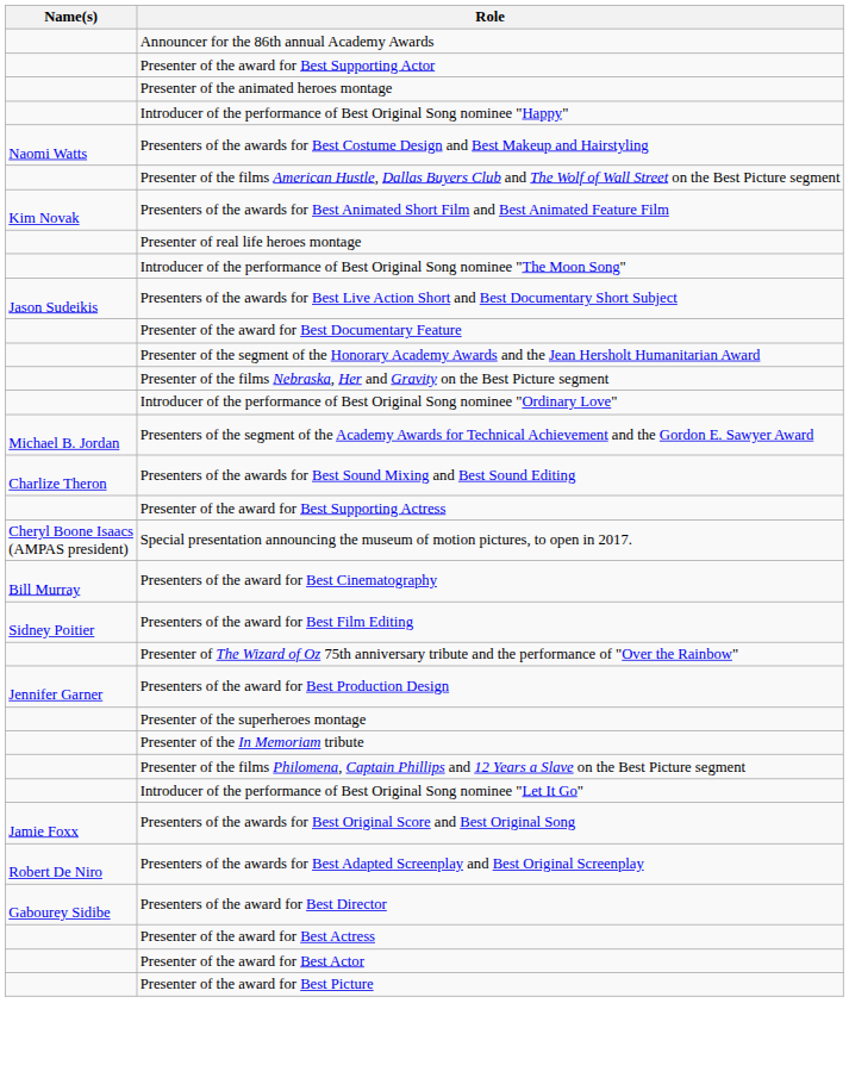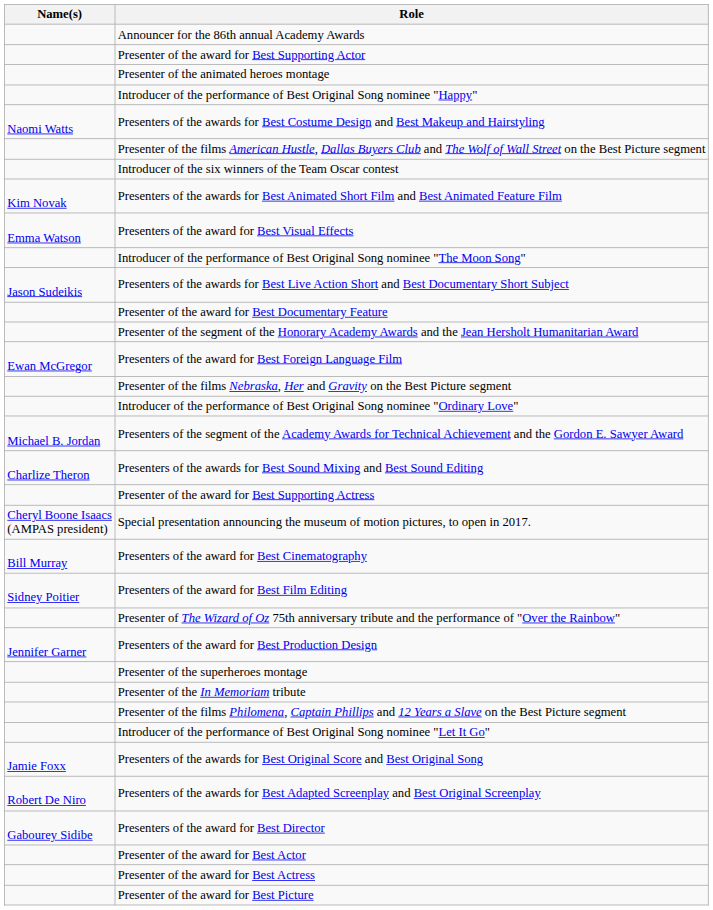 <table class="wikitable sortable">
 <tr>
 <th>Name(s)</th>
 <th>Role</th>
 </tr>
 <tr>
 <td></td>
 <td>Announcer for the 86th annual Academy Awards</td>
 </tr>
 <tr>
 <td></td>
 <td>Presenter of the award for <a href='#'>Best Supporting Actor</a></td>
 </tr>
 <tr>
 <td></td>
 <td>Presenter of the animated heroes montage</td>
 </tr>
 <tr>
 <td></td>
 <td>Introducer of the performance of Best Original Song nominee "<a href='#'>Happy</a>"</td>
 </tr>
 <tr>
 <td> <br><a href='#'>Naomi Watts</a></td>
 <td>Presenters of the awards for <a href='#'>Best Costume Design</a> and <a href='#'>Best Makeup and Hairstyling</a></td>
 </tr>
 <tr>
 <td></td>
 <td>Presenter of the films <em><a href='#'>American Hustle</a></em>, <em><a href='#'>Dallas Buyers Club</a></em> and <em><a href='#'>The Wolf of Wall Street</a></em> on the Best Picture segment</td>
 </tr>
 <tr>
+<td></td>
+<td>Introducer of the six winners of the Team Oscar contest</td>
+</tr>
+<tr>
 <td> <br><a href='#'>Kim Novak</a></td>
 <td>Presenters of the awards for <a href='#'>Best Animated Short Film</a> and <a href='#'>Best Animated Feature Film</a></td>
 </tr>
 <tr>
-<td></td>
-<td>Presenter of real life heroes montage</td>
+<td> <br><a href='#'>Emma Watson</a></td>
+<td>Presenters of the award for <a href='#'>Best Visual Effects</a></td>
 </tr>
 <tr>
 <td></td>
 <td>Introducer of the performance of Best Original Song nominee "<a href='#'>The Moon Song</a>"</td>
 </tr>
 <tr>
 <td> <br><a href='#'>Jason Sudeikis</a></td>
 <td>Presenters of the awards for <a href='#'>Best Live Action Short</a> and <a href='#'>Best Documentary Short Subject</a></td>
 </tr>
 <tr>
 <td></td>
 <td>Presenter of the award for <a href='#'>Best Documentary Feature</a></td>
 </tr>
 <tr>
 <td></td>
 <td>Presenter of the segment of the <a href='#'>Honorary Academy Awards</a> and the <a href='#'>Jean Hersholt Humanitarian Award</a></td>
+</tr>
+<tr>
+<td> <br><a href='#'>Ewan McGregor</a></td>
+<td>Presenters of the award for <a href='#'>Best Foreign Language Film</a></td>
 </tr>
 <tr>
 <td></td>
 <td>Presenter of the films <em><a href='#'>Nebraska</a></em>, <em><a href='#'>Her</a></em> and <em><a href='#'>Gravity</a></em> on the Best Picture segment</td>
 </tr>
 <tr>
 <td></td>
 <td>Introducer of the performance of Best Original Song nominee "<a href='#'>Ordinary Love</a>"</td>
 </tr>
 <tr>
 <td> <br><a href='#'>Michael B. Jordan</a></td>
 <td>Presenters of the segment of the <a href='#'>Academy Awards for Technical Achievement</a> and the <a href='#'>Gordon E. Sawyer Award</a></td>
 </tr>
 <tr>
 <td> <br><a href='#'>Charlize Theron</a></td>
 <td>Presenters of the awards for <a href='#'>Best Sound Mixing</a> and <a href='#'>Best Sound Editing</a></td>
 </tr>
 <tr>
 <td></td>
 <td>Presenter of the award for <a href='#'>Best Supporting Actress</a></td>
 </tr>
 <tr>
 <td><a href='#'>Cheryl Boone Isaacs</a> <br>(AMPAS president)</td>
 <td>Special presentation announcing the museum of motion pictures, to open in 2017.</td>
 </tr>
 <tr>
 <td> <br><a href='#'>Bill Murray</a></td>
 <td>Presenters of the award for <a href='#'>Best Cinematography</a></td>
 </tr>
 <tr>
 <td> <br> <a href='#'>Sidney Poitier</a></td>
 <td>Presenters of the award for <a href='#'>Best Film Editing</a></td>
 </tr>
 <tr>
 <td></td>
 <td>Presenter of <em><a href='#'>The Wizard of Oz</a></em> 75th anniversary tribute and the performance of "<a href='#'>Over the Rainbow</a>"</td>
 </tr>
 <tr>
 <td> <br><a href='#'>Jennifer Garner</a></td>
 <td>Presenters of the award for <a href='#'>Best Production Design</a></td>
 </tr>
 <tr>
 <td></td>
 <td>Presenter of the superheroes montage</td>
 </tr>
 <tr>
 <td></td>
 <td>Presenter of the <em><a href='#'>In Memoriam</a></em> tribute</td>
 </tr>
 <tr>
 <td></td>
 <td>Presenter of the films <em><a href='#'>Philomena</a></em>, <em><a href='#'>Captain Phillips</a></em> and <em><a href='#'>12 Years a Slave</a></em> on the Best Picture segment</td>
 </tr>
 <tr>
 <td></td>
 <td>Introducer of the performance of Best Original Song nominee "<a href='#'>Let It Go</a>"</td>
 </tr>
 <tr>
 <td> <br><a href='#'>Jamie Foxx</a></td>
 <td>Presenters of the awards for <a href='#'>Best Original Score</a> and <a href='#'>Best Original Song</a></td>
 </tr>
 <tr>
 <td> <br><a href='#'>Robert De Niro</a></td>
 <td>Presenters of the awards for <a href='#'>Best Adapted Screenplay</a> and <a href='#'>Best Original Screenplay</a></td>
 </tr>
 <tr>
 <td> <br><a href='#'>Gabourey Sidibe</a></td>
 <td>Presenters of the award for <a href='#'>Best Director</a></td>
 </tr>
 <tr>
 <td></td>
-<td>Presenter of the award for <a href='#'>Best Actress</a></td>
+<td>Presenter of the award for <a href='#'>Best Actor</a></td>
 </tr>
 <tr>
 <td></td>
-<td>Presenter of the award for <a href='#'>Best Actor</a></td>
+<td>Presenter of the award for <a href='#'>Best Actress</a></td>
 </tr>
 <tr>
 <td></td>
 <td>Presenter of the award for <a href='#'>Best Picture</a></td>
 </tr>
 </table>
